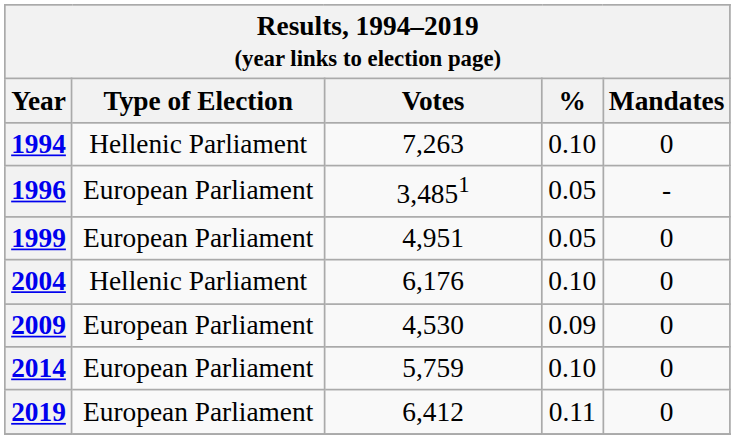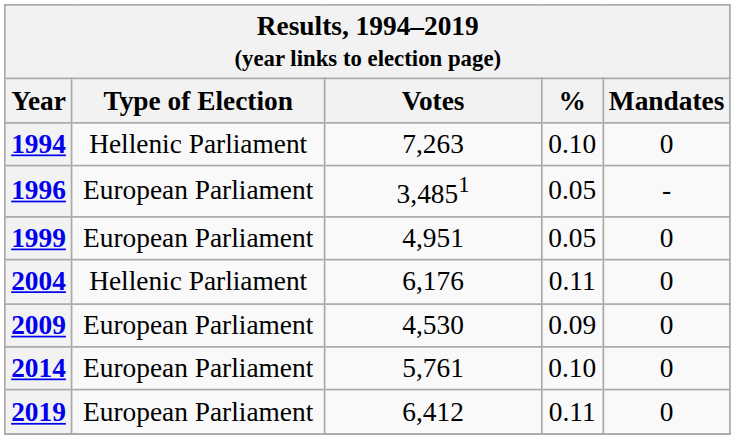 <table class="wikitable">
 <tr>
 <th colspan="9"><strong>Results, 1994–2019<br><small>(year links to election page)</small></strong></th>
 </tr>
 <tr>
 <th style="width: 20px">Year</th>
 <th style="width:140px">Type of Election</th>
 <th style="width:120px">Votes</th>
 <th style="width: 20px">%</th>
 <th style="width: 20px">Mandates</th>
 </tr>
 <tr>
 <th><a href='#'>1994</a></th>
 <td style="text-align:center">Hellenic Parliament</td>
 <td style="text-align:center">7,263</td>
 <td style="text-align:center">0.10</td>
 <td style="text-align:center">0</td>
 </tr>
 <tr>
 <th><a href='#'>1996</a></th>
 <td style="text-align:center">European Parliament</td>
 <td style="text-align:center">3,485<sup>1</sup></td>
 <td style="text-align:center">0.05</td>
 <td style="text-align:center">-</td>
 </tr>
 <tr>
 <th><a href='#'>1999</a></th>
 <td style="text-align:center">European Parliament</td>
 <td style="text-align:center">4,951</td>
 <td style="text-align:center">0.05</td>
 <td style="text-align:center">0</td>
 </tr>
 <tr>
 <th><a href='#'>2004</a></th>
 <td style="text-align:center">Hellenic Parliament</td>
 <td style="text-align:center">6,176</td>
-<td style="text-align:center">0.10</td>
+<td style="text-align:center">0.11</td>
 <td style="text-align:center">0</td>
 </tr>
 <tr>
 <th><a href='#'>2009</a></th>
 <td style="text-align:center">European Parliament</td>
 <td style="text-align:center">4,530</td>
 <td style="text-align:center">0.09</td>
 <td style="text-align:center">0</td>
 </tr>
 <tr>
 <th><a href='#'>2014</a></th>
 <td style="text-align:center">European Parliament</td>
-<td style="text-align:center">5,759</td>
+<td style="text-align:center">5,761</td>
 <td style="text-align:center">0.10</td>
 <td style="text-align:center">0</td>
 </tr>
 <tr>
 <th><a href='#'>2019</a></th>
 <td style="text-align:center">European Parliament</td>
 <td style="text-align:center">6,412</td>
 <td style="text-align:center">0.11</td>
 <td style="text-align:center">0</td>
 </tr>
 <tr>
 </tr>
 </table>
